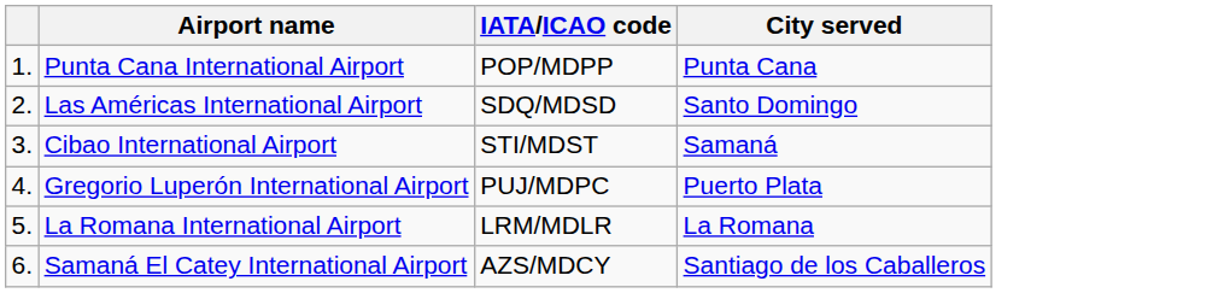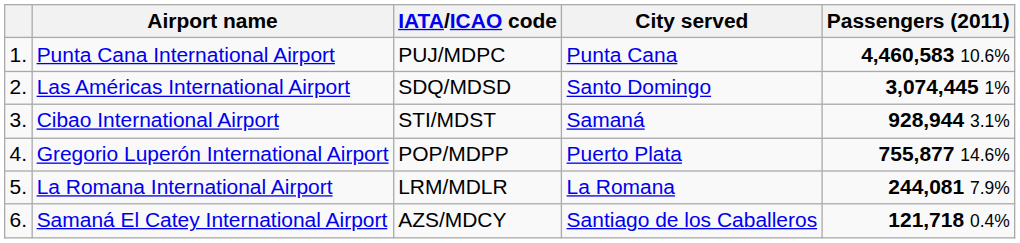 <table class="wikitable sortable">
 <tr>
 <th></th>
 <th>Airport name</th>
 <th><a href='#'>IATA</a>/<a href='#'>ICAO</a> code</th>
 <th>City served</th>
+<th>Passengers (2011)</th>
 </tr>
 <tr>
 <td>1.</td>
 <td><a href='#'>Punta Cana International Airport</a></td>
-<td>POP/MDPP</td>
+<td>PUJ/MDPC</td>
 <td><a href='#'>Punta Cana</a></td>
+<td align=right><strong>4,460,583</strong> <small> 10.6%</small></td>
 </tr>
 <tr>
 <td>2.</td>
 <td><a href='#'>Las Américas International Airport</a></td>
 <td>SDQ/MDSD</td>
 <td><a href='#'>Santo Domingo</a></td>
+<td align=right><strong>3,074,445</strong> <small> 1%</small></td>
 </tr>
 <tr>
 <td>3.</td>
 <td><a href='#'>Cibao International Airport</a></td>
 <td>STI/MDST</td>
 <td><a href='#'>Samaná</a></td>
+<td align=right><strong>928,944</strong> <small> 3.1%</small></td>
 </tr>
 <tr>
 <td>4.</td>
 <td><a href='#'>Gregorio Luperón International Airport</a></td>
-<td>PUJ/MDPC</td>
+<td>POP/MDPP</td>
 <td><a href='#'>Puerto Plata</a></td>
+<td align=right><strong>755,877</strong> <small> 14.6%</small></td>
 </tr>
 <tr>
 <td>5.</td>
 <td><a href='#'>La Romana International Airport</a></td>
 <td>LRM/MDLR</td>
 <td><a href='#'>La Romana</a></td>
+<td align=right><strong>244,081 </strong> <small> 7.9%</small></td>
 </tr>
 <tr>
 <td>6.</td>
 <td><a href='#'>Samaná El Catey International Airport</a></td>
 <td>AZS/MDCY</td>
 <td><a href='#'>Santiago de los Caballeros</a></td>
+<td align=right><strong>121,718</strong> <small> 0.4%</small></td>
 </tr>
 </table>
